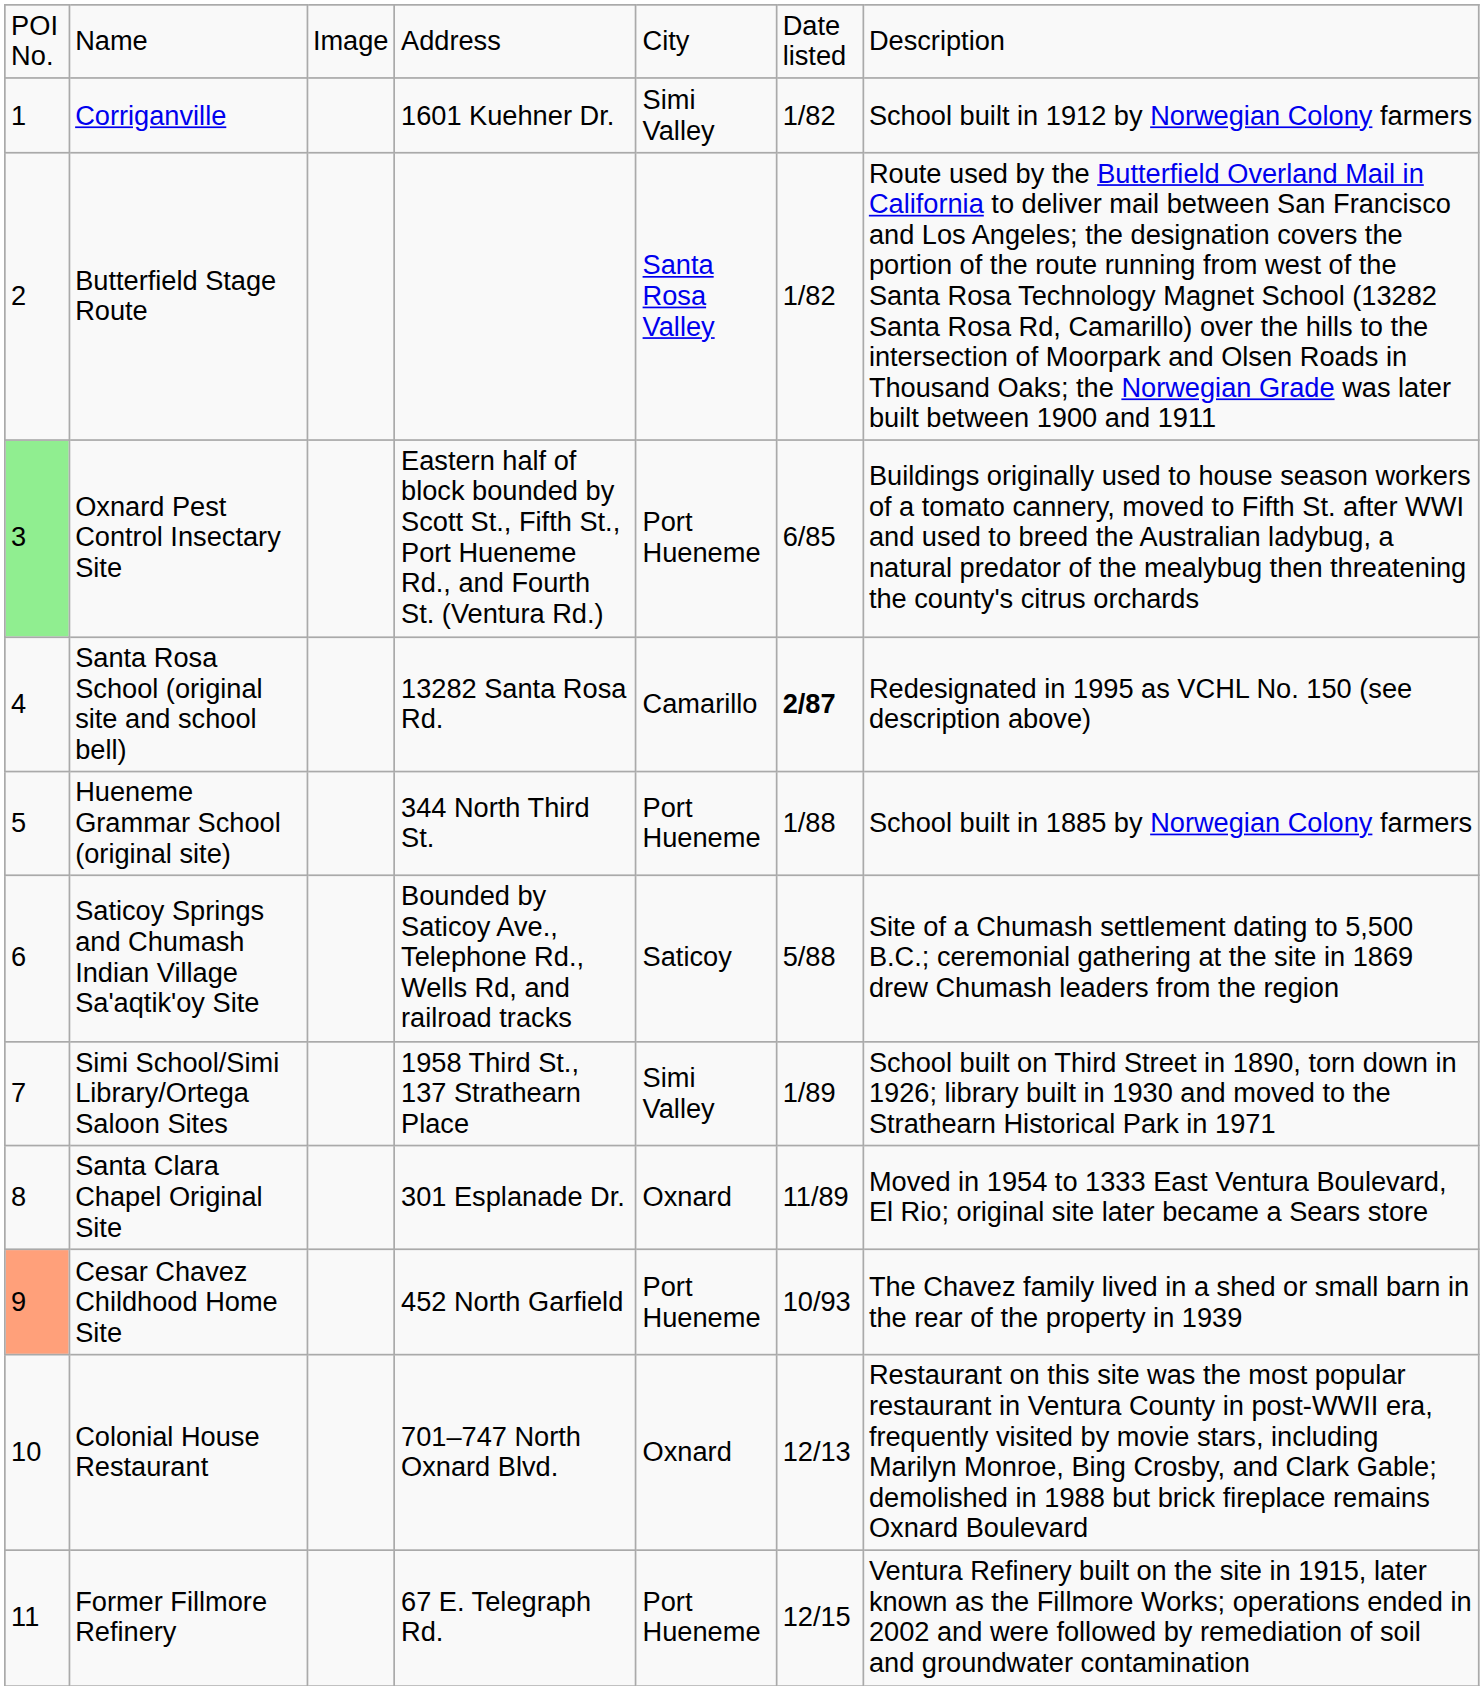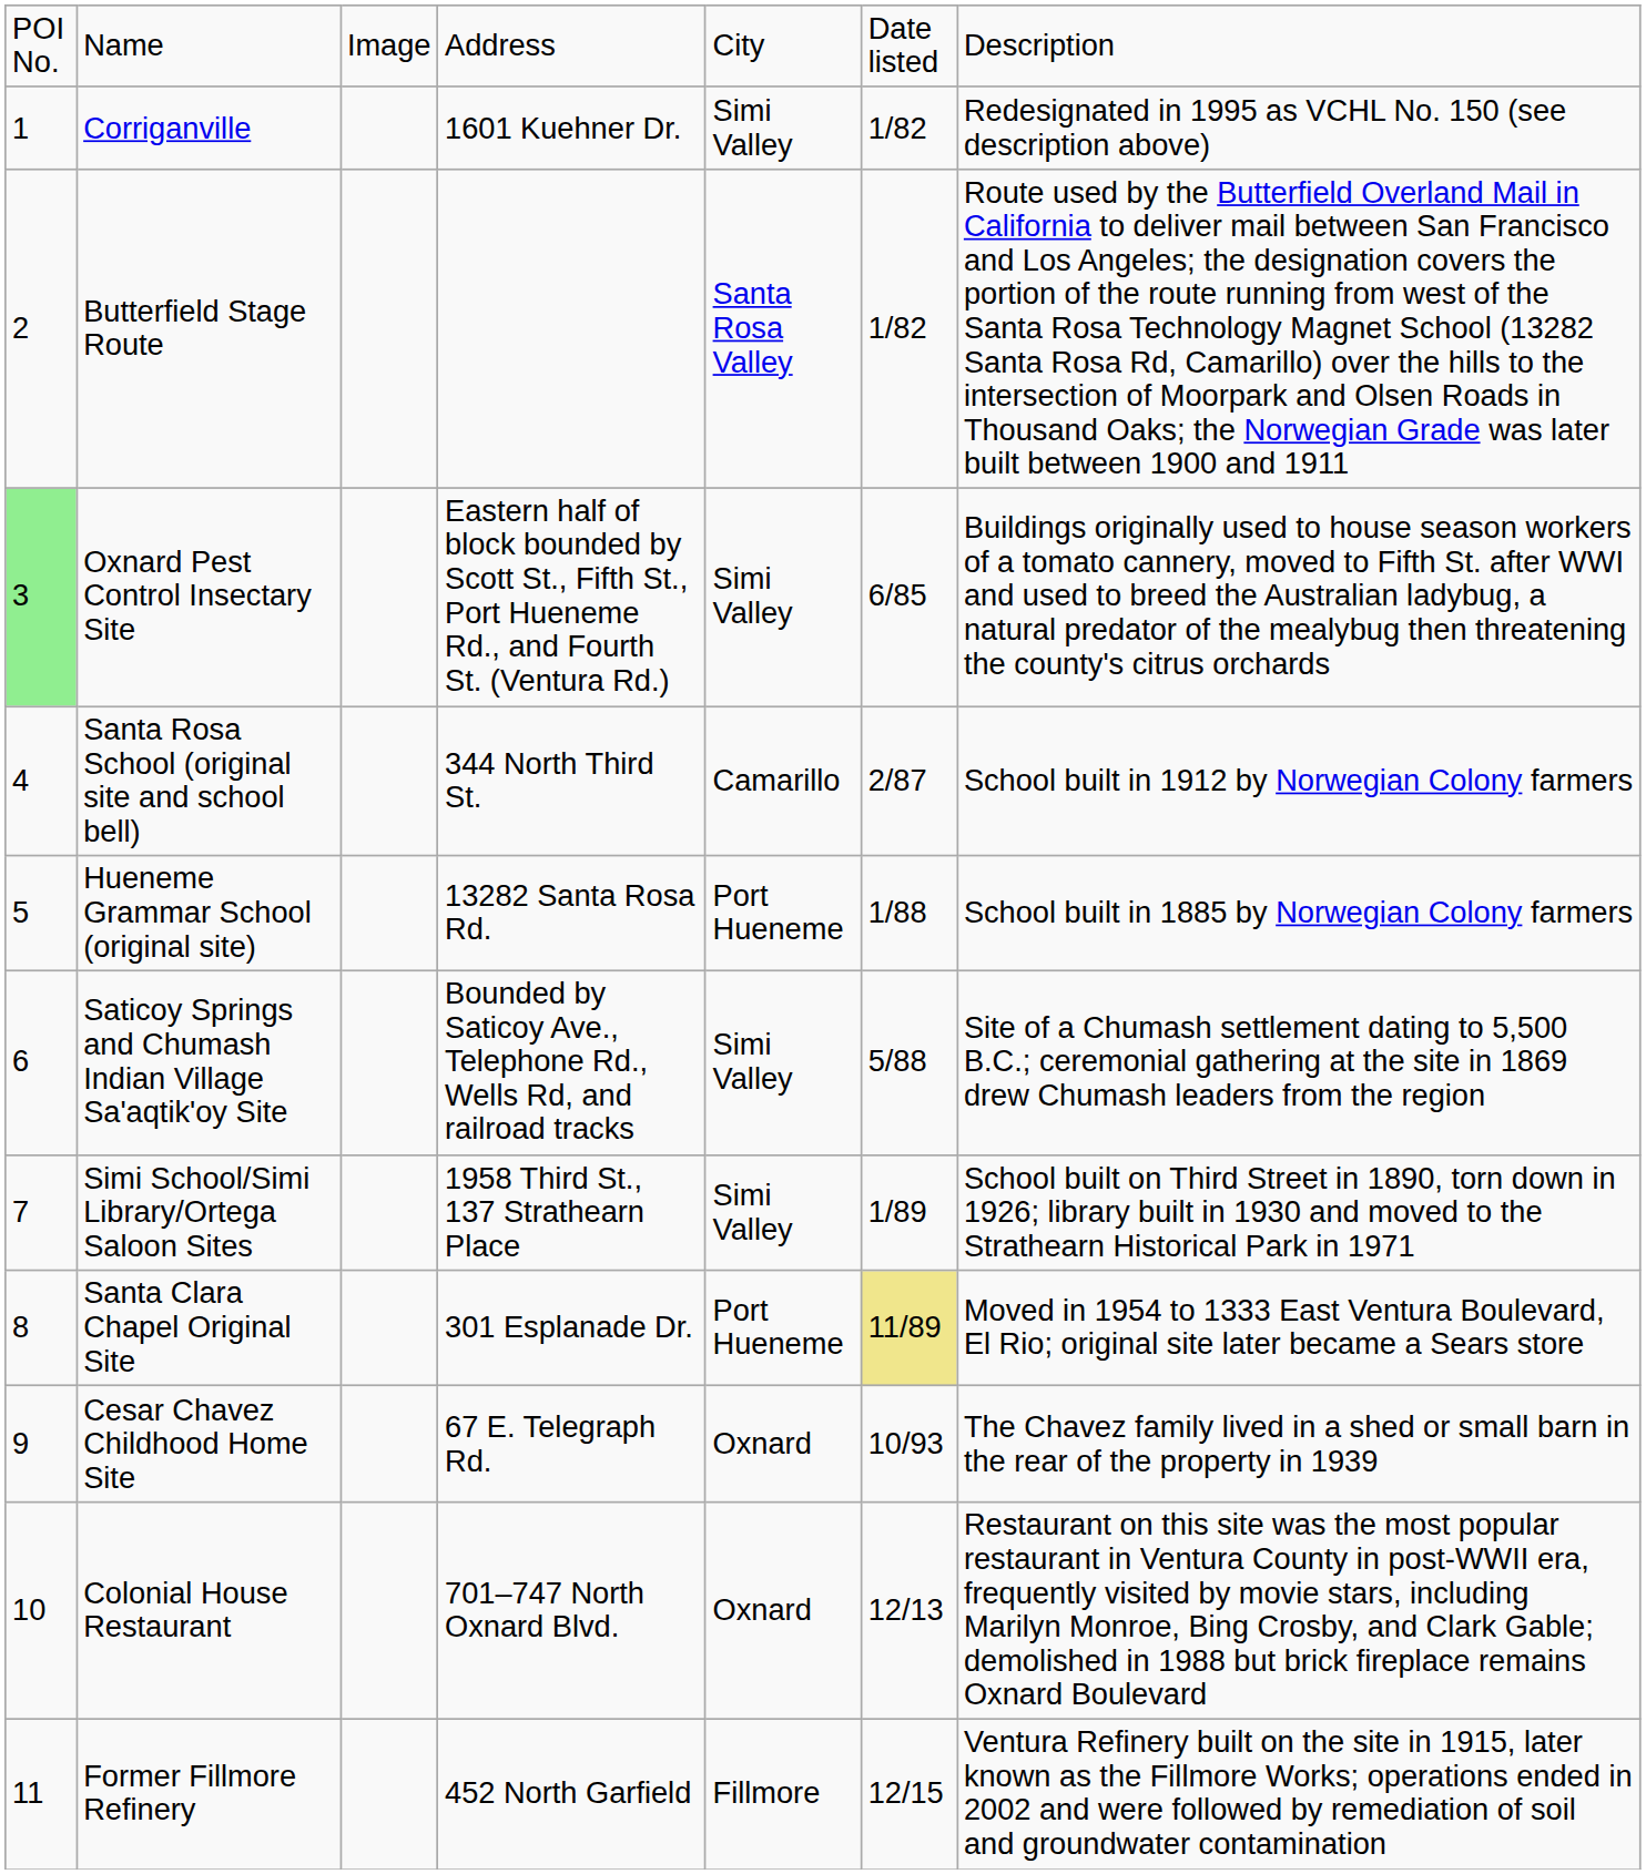 <table class="wikitable sortable">
 <tr>
 <td>POI No.</td>
 <td>Name</td>
 <td>Image</td>
 <td>Address</td>
 <td>City</td>
 <td>Date listed</td>
 <td>Description</td>
 </tr>
 <tr>
 <td>1</td>
 <td><a href='#'>Corriganville</a></td>
 <td></td>
 <td>1601 Kuehner Dr.</td>
 <td>Simi Valley</td>
 <td>1/82</td>
-<td>School built in 1912 by <a href='#'>Norwegian Colony</a> farmers</td>
+<td>Redesignated in 1995 as VCHL No. 150 (see description above)</td>
 </tr>
 <tr>
 <td>2</td>
 <td>Butterfield Stage Route</td>
 <td></td>
 <td></td>
 <td><a href='#'>Santa Rosa Valley</a></td>
 <td>1/82</td>
 <td>Route used by the <a href='#'>Butterfield Overland Mail in California</a> to deliver mail between San Francisco and Los Angeles; the designation covers the portion of the route running from west of the Santa Rosa Technology Magnet School (13282 Santa Rosa Rd, Camarillo) over the hills to the intersection of Moorpark and Olsen Roads in Thousand Oaks; the <a href='#'>Norwegian Grade</a> was later built between 1900 and 1911</td>
 </tr>
 <tr>
 <td style="background: lightgreen;">3</td>
 <td>Oxnard Pest Control Insectary Site</td>
 <td></td>
 <td>Eastern half of block bounded by Scott St., Fifth St., Port Hueneme Rd., and Fourth St. (Ventura Rd.)</td>
-<td>Port Hueneme</td>
+<td>Simi Valley</td>
 <td>6/85</td>
 <td>Buildings originally used to house season workers of a tomato cannery, moved to Fifth St. after WWI and used to breed the Australian ladybug, a natural predator of the mealybug then threatening the county's citrus orchards</td>
 </tr>
 <tr>
 <td>4</td>
 <td>Santa Rosa School (original site and school bell)</td>
 <td></td>
-<td>13282 Santa Rosa Rd.</td>
+<td>344 North Third St.</td>
 <td>Camarillo</td>
-<td><strong>2/87</strong></td>
-<td>Redesignated in 1995 as VCHL No. 150 (see description above)</td>
+<td>2/87</td>
+<td>School built in 1912 by <a href='#'>Norwegian Colony</a> farmers</td>
 </tr>
 <tr>
 <td>5</td>
 <td>Hueneme Grammar School (original site)</td>
 <td></td>
-<td>344 North Third St.</td>
+<td>13282 Santa Rosa Rd.</td>
 <td>Port Hueneme</td>
 <td>1/88</td>
 <td>School built in 1885 by <a href='#'>Norwegian Colony</a> farmers</td>
 </tr>
 <tr>
 <td>6</td>
 <td>Saticoy Springs and Chumash Indian Village Sa'aqtik'oy Site</td>
 <td></td>
 <td>Bounded by Saticoy Ave., Telephone Rd., Wells Rd, and railroad tracks</td>
-<td>Saticoy</td>
+<td>Simi Valley</td>
 <td>5/88</td>
 <td>Site of a Chumash settlement dating to 5,500 B.C.; ceremonial gathering at the site in 1869 drew Chumash leaders from the region</td>
 </tr>
 <tr>
 <td>7</td>
 <td>Simi School/Simi Library/Ortega Saloon Sites</td>
 <td></td>
 <td>1958 Third St., 137 Strathearn Place</td>
 <td>Simi Valley</td>
 <td>1/89</td>
 <td>School built on Third Street in 1890, torn down in 1926; library built in 1930 and moved to the Strathearn Historical Park in 1971</td>
 </tr>
 <tr>
 <td>8</td>
 <td>Santa Clara Chapel Original Site</td>
 <td></td>
 <td>301 Esplanade Dr.</td>
-<td>Oxnard</td>
-<td>11/89</td>
+<td>Port Hueneme</td>
+<td style="background: khaki;">11/89</td>
 <td>Moved in 1954 to 1333 East Ventura Boulevard, El Rio; original site later became a Sears store</td>
 </tr>
 <tr>
-<td style="background: lightsalmon;">9</td>
+<td>9</td>
 <td>Cesar Chavez Childhood Home Site</td>
 <td></td>
-<td>452 North Garfield</td>
-<td>Port Hueneme</td>
+<td>67 E. Telegraph Rd.</td>
+<td>Oxnard</td>
 <td>10/93</td>
 <td>The Chavez family lived in a shed or small barn in the rear of the property in 1939</td>
 </tr>
 <tr>
 <td>10</td>
 <td>Colonial House Restaurant</td>
 <td></td>
 <td>701–747 North Oxnard Blvd.</td>
 <td>Oxnard</td>
 <td>12/13</td>
 <td>Restaurant on this site was the most popular restaurant in Ventura County in post-WWII era, frequently visited by movie stars, including Marilyn Monroe, Bing Crosby, and Clark Gable; demolished in 1988 but brick fireplace remains Oxnard Boulevard</td>
 </tr>
 <tr>
 <td>11</td>
 <td>Former Fillmore Refinery</td>
 <td></td>
-<td>67 E. Telegraph Rd.</td>
-<td>Port Hueneme</td>
+<td>452 North Garfield</td>
+<td>Fillmore</td>
 <td>12/15</td>
 <td>Ventura Refinery built on the site in 1915, later known as the Fillmore Works; operations ended in 2002 and were followed by remediation of soil and groundwater contamination</td>
 </tr>
 </table>
